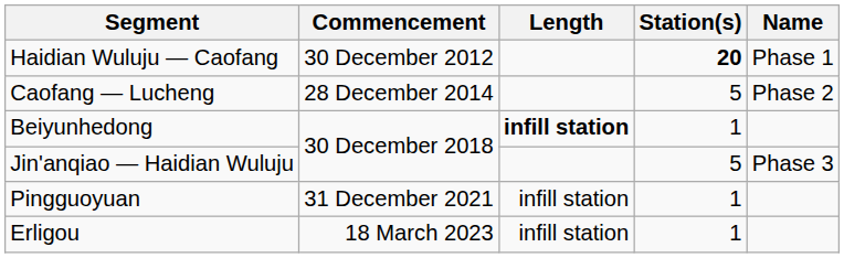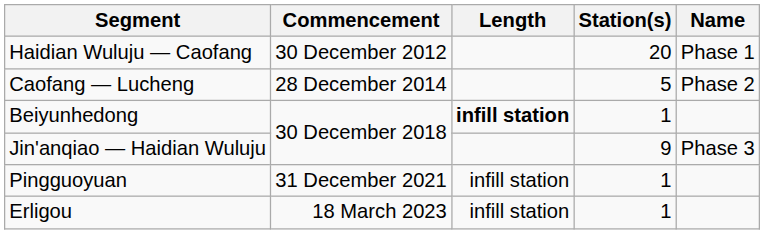 <table class="wikitable" style="border-collapse: collapse; text-align: right;">
 <tr>
 <th>Segment</th>
 <th>Commencement</th>
 <th>Length</th>
 <th>Station(s)</th>
 <th>Name</th>
 </tr>
 <tr>
 <td style="text-align: left;">Haidian Wuluju — Caofang</td>
 <td>30 December 2012</td>
 <td></td>
-<td><strong>20</strong></td>
+<td>20</td>
 <td style="text-align: left;">Phase 1</td>
 </tr>
 <tr>
 <td style="text-align: left;">Caofang — Lucheng</td>
 <td>28 December 2014</td>
 <td></td>
 <td>5</td>
 <td style="text-align: left;">Phase 2</td>
 </tr>
 <tr>
 <td style="text-align: left;">Beiyunhedong</td>
 <td rowspan="2">30 December 2018</td>
 <td><strong>infill station</strong></td>
 <td>1</td>
 <td style="text-align: left;"></td>
 </tr>
 <tr>
 <td style="text-align: left;">Jin'anqiao — Haidian Wuluju</td>
 <td></td>
-<td>5</td>
+<td>9</td>
 <td style="text-align: left;">Phase 3</td>
 </tr>
 <tr>
 <td style="text-align: left;">Pingguoyuan</td>
 <td>31 December 2021</td>
 <td>infill station</td>
 <td>1</td>
 <td style="text-align: left;"></td>
 </tr>
 <tr>
 <td style="text-align: left;">Erligou</td>
 <td>18 March 2023</td>
 <td>infill station</td>
 <td>1</td>
 <td style="text-align: left;"></td>
 </tr>
 </table>
